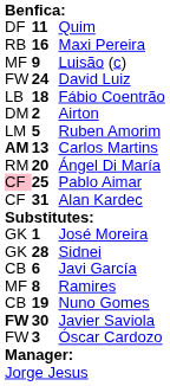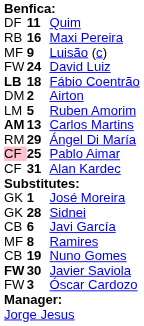 <table style="font-size: 90%" cellspacing="0" cellpadding="0">
 <tr>
 <td colspan="4"><strong>Benfica:</strong></td>
 </tr>
 <tr>
 <th width=25></th>
 <th width=25></th>
 </tr>
 <tr>
 <td>DF</td>
 <td><strong>11</strong></td>
 <td> <a href='#'>Quim</a></td>
 </tr>
 <tr>
 <td>RB</td>
 <td><strong>16</strong></td>
 <td> <a href='#'>Maxi Pereira</a></td>
 <td></td>
 </tr>
 <tr>
 <td>MF</td>
 <td><strong>9</strong></td>
 <td> <a href='#'>Luisão</a> (<a href='#'>c</a>)</td>
 </tr>
 <tr>
 <td>FW</td>
 <td><strong>24</strong></td>
 <td> <a href='#'>David Luiz</a></td>
 </tr>
 <tr>
-<td>LB</td>
+<td><strong>LB</strong></td>
 <td><strong>18</strong></td>
 <td> <a href='#'>Fábio Coentrão</a></td>
 <td></td>
 </tr>
 <tr>
 <td>DM</td>
 <td><strong>2</strong></td>
 <td> <a href='#'>Airton</a></td>
 </tr>
 <tr>
 <td>LM</td>
 <td><strong>5</strong></td>
 <td> <a href='#'>Ruben Amorim</a></td>
 </tr>
 <tr>
 <td><strong>AM</strong></td>
 <td><strong>13</strong></td>
 <td> <a href='#'>Carlos Martins</a></td>
 <td></td>
 <td></td>
 </tr>
 <tr>
 <td>RM</td>
-<td><strong>20</strong></td>
+<td><strong>29</strong></td>
 <td> <a href='#'>Ángel Di María</a></td>
 </tr>
 <tr>
 <td style="background: pink;">CF</td>
 <td><strong>25</strong></td>
 <td> <a href='#'>Pablo Aimar</a></td>
 <td></td>
 <td></td>
 </tr>
 <tr>
 <td>CF</td>
 <td><strong>31</strong></td>
 <td> <a href='#'>Alan Kardec</a></td>
 <td></td>
 <td></td>
 </tr>
 <tr>
 <td colspan=3><strong>Substitutes:</strong></td>
 </tr>
 <tr>
 <td>GK</td>
 <td><strong>1</strong></td>
 <td> <a href='#'>José Moreira</a></td>
 </tr>
 <tr>
 <td>GK</td>
 <td><strong>28</strong></td>
 <td> <a href='#'>Sidnei</a></td>
 </tr>
 <tr>
 <td>CB</td>
 <td><strong>6</strong></td>
 <td> <a href='#'>Javi García</a></td>
 </tr>
 <tr>
 <td>MF</td>
 <td><strong>8</strong></td>
 <td> <a href='#'>Ramires</a></td>
 <td></td>
 <td></td>
 </tr>
 <tr>
 <td>CB</td>
 <td><strong>19</strong></td>
 <td> <a href='#'>Nuno Gomes</a></td>
 </tr>
 <tr>
 <td><strong>FW</strong></td>
 <td><strong>30</strong></td>
 <td> <a href='#'>Javier Saviola</a></td>
 <td></td>
 <td></td>
 </tr>
 <tr>
 <td>FW</td>
 <td><strong>3</strong></td>
 <td> <a href='#'>Óscar Cardozo</a></td>
 <td></td>
 <td></td>
 </tr>
 <tr>
 <td colspan=3><strong>Manager:</strong></td>
 </tr>
 <tr>
 <td colspan=4> <a href='#'>Jorge Jesus</a></td>
 </tr>
 </table>
